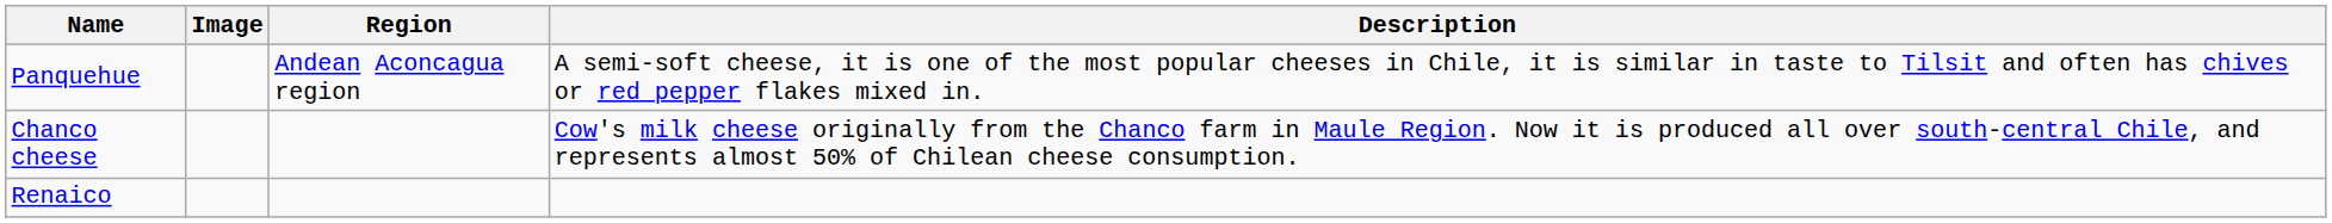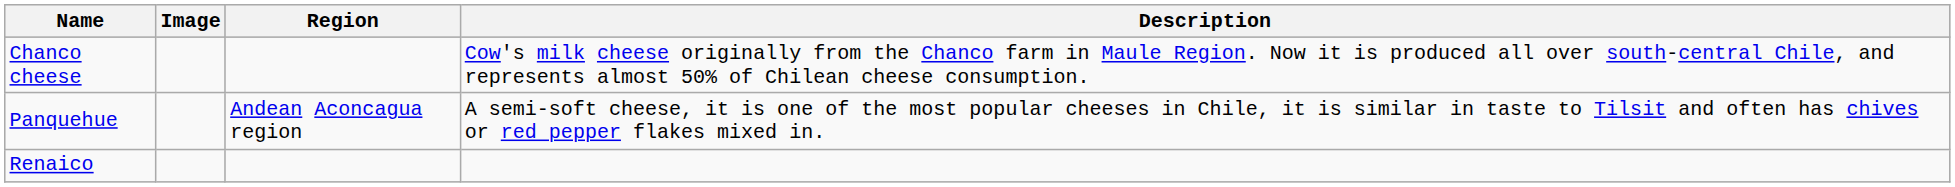 <table class="wikitable sortable" style="width:100%">
 <tr>
 <th>Name</th>
 <th class="unsortable">Image</th>
 <th>Region</th>
 <th>Description</th>
 </tr>
 <tr>
+<td><a href='#'>Chanco cheese</a></td>
+<td></td>
+<td></td>
+<td><a href='#'>Cow</a>'s <a href='#'>milk</a> <a href='#'>cheese</a> originally from the <a href='#'>Chanco</a> farm in <a href='#'>Maule Region</a>. Now it is produced all over <a href='#'>south</a>-<a href='#'>central Chile</a>, and represents almost 50% of Chilean cheese consumption.</td>
+</tr>
+<tr>
 <td><a href='#'>Panquehue</a></td>
 <td></td>
 <td><a href='#'>Andean</a> <a href='#'>Aconcagua</a> region</td>
 <td>A semi-soft cheese, it is one of the most popular cheeses in Chile, it is similar in taste to <a href='#'>Tilsit</a> and often has <a href='#'>chives</a> or <a href='#'>red pepper</a> flakes mixed in.</td>
-</tr>
-<tr>
-<td><a href='#'>Chanco cheese</a></td>
-<td></td>
-<td></td>
-<td><a href='#'>Cow</a>'s <a href='#'>milk</a> <a href='#'>cheese</a> originally from the <a href='#'>Chanco</a> farm in <a href='#'>Maule Region</a>. Now it is produced all over <a href='#'>south</a>-<a href='#'>central Chile</a>, and represents almost 50% of Chilean cheese consumption.</td>
 </tr>
 <tr>
 <td><a href='#'>Renaico</a></td>
 <td></td>
 <td></td>
 <td></td>
 </tr>
 </table>
